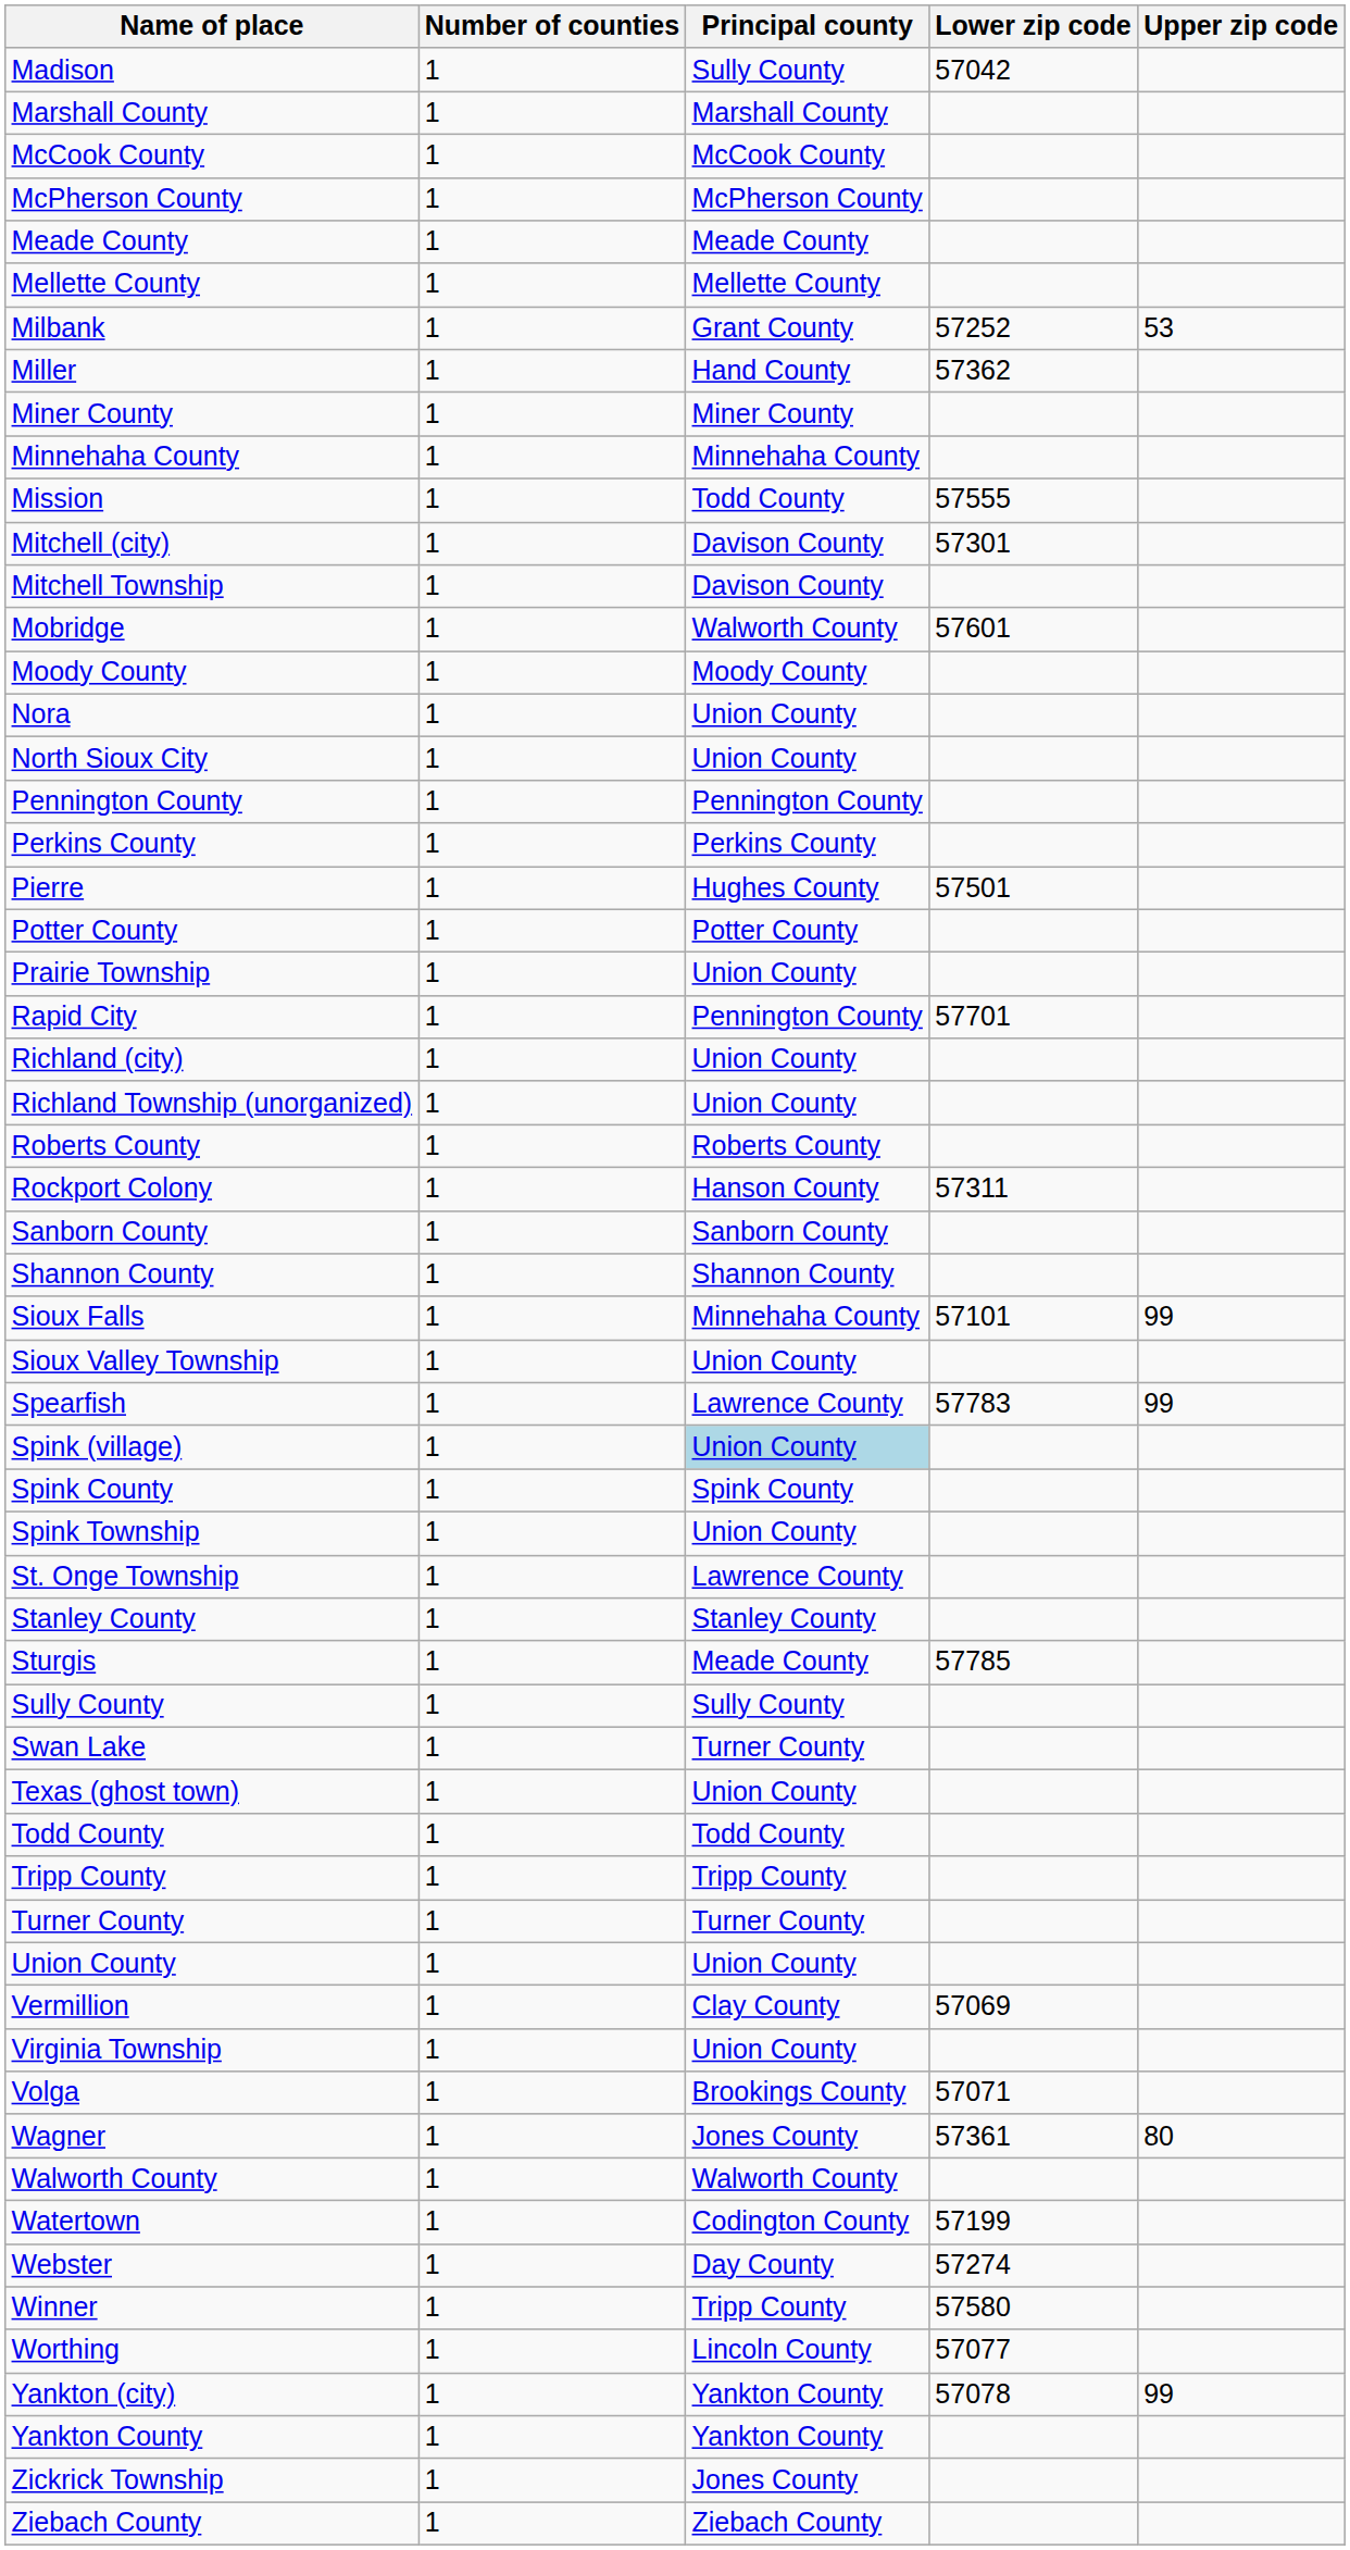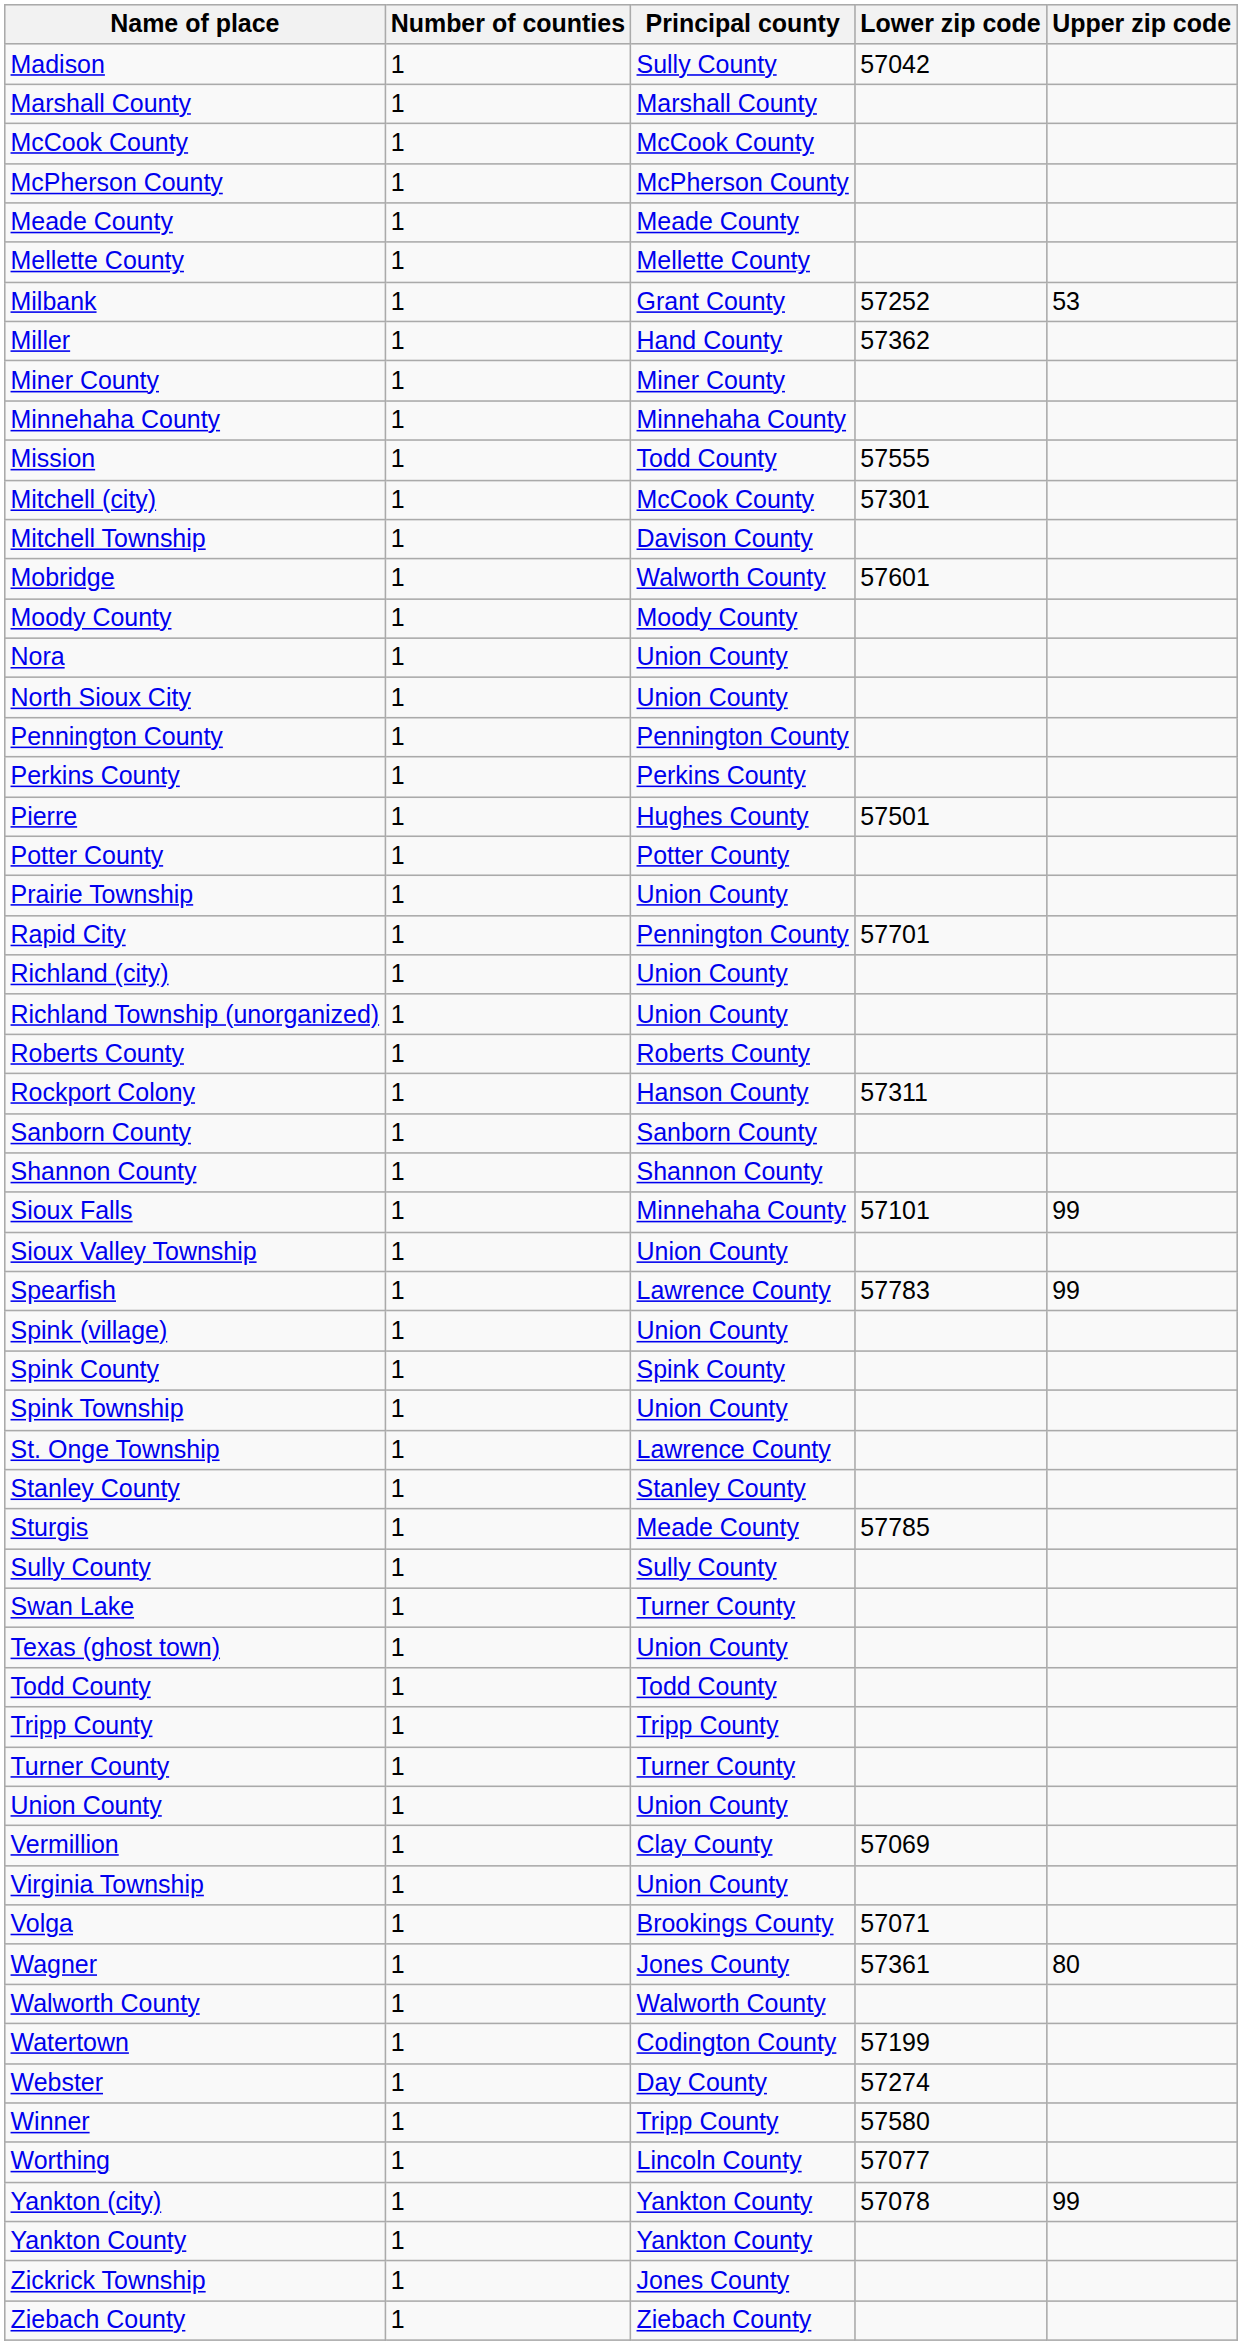 <table class="wikitable">
 <tr>
 <th>Name of place</th>
 <th>Number of counties</th>
 <th>Principal county</th>
 <th>Lower zip code</th>
 <th>Upper zip code</th>
 </tr>
 <tr --->
 <td><a href='#'>Madison</a></td>
 <td>1</td>
 <td><a href='#'>Sully County</a></td>
 <td>57042</td>
 <td></td>
 </tr>
 <tr --->
 <td><a href='#'>Marshall County</a></td>
 <td>1</td>
 <td><a href='#'>Marshall County</a></td>
 <td></td>
 <td></td>
 </tr>
 <tr --->
 <td><a href='#'>McCook County</a></td>
 <td>1</td>
 <td><a href='#'>McCook County</a></td>
 <td></td>
 <td></td>
 </tr>
 <tr --->
 <td><a href='#'>McPherson County</a></td>
 <td>1</td>
 <td><a href='#'>McPherson County</a></td>
 <td></td>
 <td></td>
 </tr>
 <tr --->
 <td><a href='#'>Meade County</a></td>
 <td>1</td>
 <td><a href='#'>Meade County</a></td>
 <td></td>
 <td></td>
 </tr>
 <tr --->
 <td><a href='#'>Mellette County</a></td>
 <td>1</td>
 <td><a href='#'>Mellette County</a></td>
 <td></td>
 <td></td>
 </tr>
 <tr --->
 <td><a href='#'>Milbank</a></td>
 <td>1</td>
 <td><a href='#'>Grant County</a></td>
 <td>57252</td>
 <td>53</td>
 </tr>
 <tr --->
 <td><a href='#'>Miller</a></td>
 <td>1</td>
 <td><a href='#'>Hand County</a></td>
 <td>57362</td>
 <td></td>
 </tr>
 <tr --->
 <td><a href='#'>Miner County</a></td>
 <td>1</td>
 <td><a href='#'>Miner County</a></td>
 <td></td>
 <td></td>
 </tr>
 <tr --->
 <td><a href='#'>Minnehaha County</a></td>
 <td>1</td>
 <td><a href='#'>Minnehaha County</a></td>
 <td></td>
 <td></td>
 </tr>
 <tr --->
 <td><a href='#'>Mission</a></td>
 <td>1</td>
 <td><a href='#'>Todd County</a></td>
 <td>57555</td>
 <td></td>
 </tr>
 <tr --->
 <td><a href='#'>Mitchell (city)</a></td>
 <td>1</td>
-<td><a href='#'>Davison County</a></td>
+<td><a href='#'>McCook County</a></td>
 <td>57301</td>
 <td></td>
 </tr>
 <tr --->
 <td><a href='#'>Mitchell Township</a></td>
 <td>1</td>
 <td><a href='#'>Davison County</a></td>
 <td></td>
 <td></td>
 </tr>
 <tr --->
 <td><a href='#'>Mobridge</a></td>
 <td>1</td>
 <td><a href='#'>Walworth County</a></td>
 <td>57601</td>
 <td></td>
 </tr>
 <tr --->
 <td><a href='#'>Moody County</a></td>
 <td>1</td>
 <td><a href='#'>Moody County</a></td>
 <td></td>
 <td></td>
 </tr>
 <tr --->
 <td><a href='#'>Nora</a></td>
 <td>1</td>
 <td><a href='#'>Union County</a></td>
 <td></td>
 <td></td>
 </tr>
 <tr --->
 <td><a href='#'>North Sioux City</a></td>
 <td>1</td>
 <td><a href='#'>Union County</a></td>
 <td></td>
 <td></td>
 </tr>
 <tr --->
 <td><a href='#'>Pennington County</a></td>
 <td>1</td>
 <td><a href='#'>Pennington County</a></td>
 <td></td>
 <td></td>
 </tr>
 <tr --->
 <td><a href='#'>Perkins County</a></td>
 <td>1</td>
 <td><a href='#'>Perkins County</a></td>
 <td></td>
 <td></td>
 </tr>
 <tr --->
 <td><a href='#'>Pierre</a></td>
 <td>1</td>
 <td><a href='#'>Hughes County</a></td>
 <td>57501</td>
 <td></td>
 </tr>
 <tr --->
 <td><a href='#'>Potter County</a></td>
 <td>1</td>
 <td><a href='#'>Potter County</a></td>
 <td></td>
 <td></td>
 </tr>
 <tr --->
 <td><a href='#'>Prairie Township</a></td>
 <td>1</td>
 <td><a href='#'>Union County</a></td>
 <td></td>
 <td></td>
 </tr>
 <tr --->
 <td><a href='#'>Rapid City</a></td>
 <td>1</td>
 <td><a href='#'>Pennington County</a></td>
 <td>57701</td>
 <td></td>
 </tr>
 <tr --->
 <td><a href='#'>Richland (city)</a></td>
 <td>1</td>
 <td><a href='#'>Union County</a></td>
 <td></td>
 <td></td>
 </tr>
 <tr --->
 <td><a href='#'>Richland Township (unorganized)</a></td>
 <td>1</td>
 <td><a href='#'>Union County</a></td>
 <td></td>
 <td></td>
 </tr>
 <tr --->
 <td><a href='#'>Roberts County</a></td>
 <td>1</td>
 <td><a href='#'>Roberts County</a></td>
 <td></td>
 <td></td>
 </tr>
 <tr --->
 <td><a href='#'>Rockport Colony</a></td>
 <td>1</td>
 <td><a href='#'>Hanson County</a></td>
 <td>57311</td>
 <td></td>
 </tr>
 <tr --->
 <td><a href='#'>Sanborn County</a></td>
 <td>1</td>
 <td><a href='#'>Sanborn County</a></td>
 <td></td>
 <td></td>
 </tr>
 <tr --->
 <td><a href='#'>Shannon County</a></td>
 <td>1</td>
 <td><a href='#'>Shannon County</a></td>
 <td></td>
 <td></td>
 </tr>
 <tr --->
 <td><a href='#'>Sioux Falls</a></td>
 <td>1</td>
 <td><a href='#'>Minnehaha County</a></td>
 <td>57101</td>
 <td>99</td>
 </tr>
 <tr --->
 <td><a href='#'>Sioux Valley Township</a></td>
 <td>1</td>
 <td><a href='#'>Union County</a></td>
 <td></td>
 <td></td>
 </tr>
 <tr --->
 <td><a href='#'>Spearfish</a></td>
 <td>1</td>
 <td><a href='#'>Lawrence County</a></td>
 <td>57783</td>
 <td>99</td>
 </tr>
 <tr --->
 <td><a href='#'>Spink (village)</a></td>
 <td>1</td>
-<td style="background: lightblue;"><a href='#'>Union County</a></td>
+<td><a href='#'>Union County</a></td>
 <td></td>
 <td></td>
 </tr>
 <tr --->
 <td><a href='#'>Spink County</a></td>
 <td>1</td>
 <td><a href='#'>Spink County</a></td>
 <td></td>
 <td></td>
 </tr>
 <tr --->
 <td><a href='#'>Spink Township</a></td>
 <td>1</td>
 <td><a href='#'>Union County</a></td>
 <td></td>
 <td></td>
 </tr>
 <tr --->
 <td><a href='#'>St. Onge Township</a></td>
 <td>1</td>
 <td><a href='#'>Lawrence County</a></td>
 <td></td>
 <td></td>
 </tr>
 <tr --->
 <td><a href='#'>Stanley County</a></td>
 <td>1</td>
 <td><a href='#'>Stanley County</a></td>
 <td></td>
 <td></td>
 </tr>
 <tr --->
 <td><a href='#'>Sturgis</a></td>
 <td>1</td>
 <td><a href='#'>Meade County</a></td>
 <td>57785</td>
 <td></td>
 </tr>
 <tr --->
 <td><a href='#'>Sully County</a></td>
 <td>1</td>
 <td><a href='#'>Sully County</a></td>
 <td></td>
 <td></td>
 </tr>
 <tr --->
 <td><a href='#'>Swan Lake</a></td>
 <td>1</td>
 <td><a href='#'>Turner County</a></td>
 <td></td>
 <td></td>
 </tr>
 <tr --->
 <td><a href='#'>Texas (ghost town)</a></td>
 <td>1</td>
 <td><a href='#'>Union County</a></td>
 <td></td>
 <td></td>
 </tr>
 <tr --->
 <td><a href='#'>Todd County</a></td>
 <td>1</td>
 <td><a href='#'>Todd County</a></td>
 <td></td>
 <td></td>
 </tr>
 <tr --->
 <td><a href='#'>Tripp County</a></td>
 <td>1</td>
 <td><a href='#'>Tripp County</a></td>
 <td></td>
 <td></td>
 </tr>
 <tr --->
 <td><a href='#'>Turner County</a></td>
 <td>1</td>
 <td><a href='#'>Turner County</a></td>
 <td></td>
 <td></td>
 </tr>
 <tr --->
 <td><a href='#'>Union County</a></td>
 <td>1</td>
 <td><a href='#'>Union County</a></td>
 <td></td>
 <td></td>
 </tr>
 <tr --->
 <td><a href='#'>Vermillion</a></td>
 <td>1</td>
 <td><a href='#'>Clay County</a></td>
 <td>57069</td>
 <td></td>
 </tr>
 <tr --->
 <td><a href='#'>Virginia Township</a></td>
 <td>1</td>
 <td><a href='#'>Union County</a></td>
 <td></td>
 <td></td>
 </tr>
 <tr --->
 <td><a href='#'>Volga</a></td>
 <td>1</td>
 <td><a href='#'>Brookings County</a></td>
 <td>57071</td>
 <td></td>
 </tr>
 <tr --->
 <td><a href='#'>Wagner</a></td>
 <td>1</td>
 <td><a href='#'>Jones County</a></td>
 <td>57361</td>
 <td>80</td>
 </tr>
 <tr --->
 <td><a href='#'>Walworth County</a></td>
 <td>1</td>
 <td><a href='#'>Walworth County</a></td>
 <td></td>
 <td></td>
 </tr>
 <tr --->
 <td><a href='#'>Watertown</a></td>
 <td>1</td>
 <td><a href='#'>Codington County</a></td>
 <td>57199</td>
 <td></td>
 </tr>
 <tr --->
 <td><a href='#'>Webster</a></td>
 <td>1</td>
 <td><a href='#'>Day County</a></td>
 <td>57274</td>
 <td></td>
 </tr>
 <tr --->
 <td><a href='#'>Winner</a></td>
 <td>1</td>
 <td><a href='#'>Tripp County</a></td>
 <td>57580</td>
 <td></td>
 </tr>
 <tr --->
 <td><a href='#'>Worthing</a></td>
 <td>1</td>
 <td><a href='#'>Lincoln County</a></td>
 <td>57077</td>
 <td></td>
 </tr>
 <tr --->
 <td><a href='#'>Yankton (city)</a></td>
 <td>1</td>
 <td><a href='#'>Yankton County</a></td>
 <td>57078</td>
 <td>99</td>
 </tr>
 <tr --->
 <td><a href='#'>Yankton County</a></td>
 <td>1</td>
 <td><a href='#'>Yankton County</a></td>
 <td></td>
 <td></td>
 </tr>
 <tr --->
 <td><a href='#'>Zickrick Township</a></td>
 <td>1</td>
 <td><a href='#'>Jones County</a></td>
 <td></td>
 <td></td>
 </tr>
 <tr --->
 <td><a href='#'>Ziebach County</a></td>
 <td>1</td>
 <td><a href='#'>Ziebach County</a></td>
 <td></td>
 <td></td>
 </tr>
 </table>
